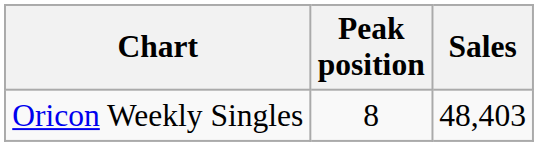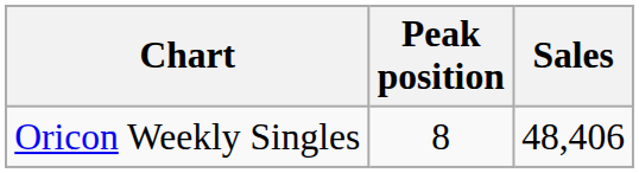 <table class="wikitable">
 <tr>
 <th>Chart</th>
 <th>Peak<br>position</th>
 <th>Sales</th>
 </tr>
 <tr>
 <td align="left"><a href='#'>Oricon</a> Weekly Singles</td>
 <td align="center">8</td>
-<td align="center">48,403</td>
+<td align="center">48,406</td>
 </tr>
 </table>
